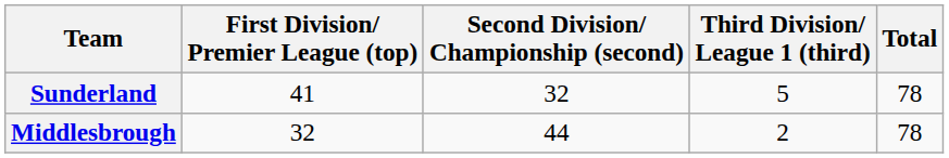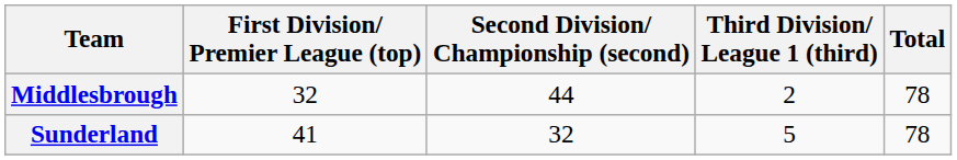 <table class="wikitable" style="text-align:center;">
 <tr>
 <th>Team</th>
 <th>First Division/<br>Premier League (top)</th>
 <th>Second Division/<br>Championship (second)</th>
 <th>Third Division/<br>League 1 (third)</th>
 <th>Total</th>
 </tr>
 <tr>
+<th><a href='#'>Middlesbrough</a></th>
+<td>32</td>
+<td>44</td>
+<td>2</td>
+<td>78</td>
+</tr>
+<tr>
 <th><a href='#'>Sunderland</a></th>
 <td>41</td>
 <td>32</td>
 <td>5</td>
 <td>78</td>
 </tr>
-<tr>
-<th><a href='#'>Middlesbrough</a></th>
-<td>32</td>
-<td>44</td>
-<td>2</td>
-<td>78</td>
-</tr>
 </table>
